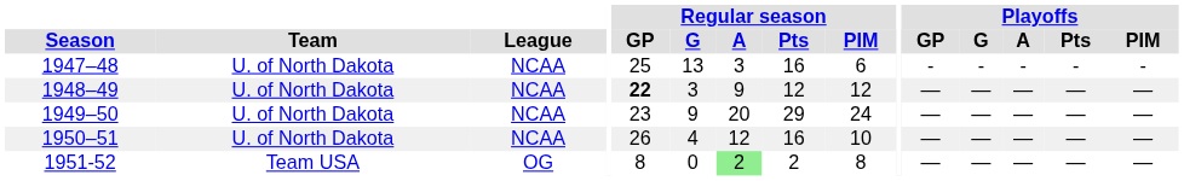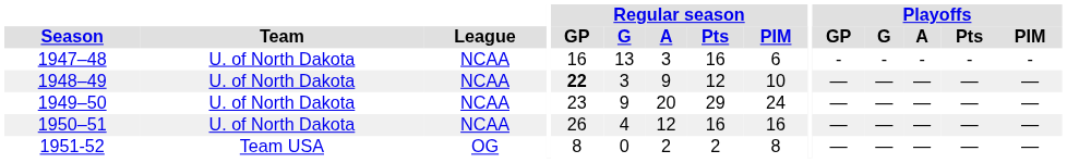 <table border="0" cellpadding="1" cellspacing="0" style="text-align:center; width:60em">
 <tr bgcolor="#e0e0e0">
 <th colspan="3" bgcolor="#ffffff"></th>
 <th rowspan="99" bgcolor="#ffffff"></th>
 <th colspan="5"><a href='#'>Regular season</a></th>
 <th rowspan="99" bgcolor="#ffffff"></th>
 <th colspan="5"><a href='#'>Playoffs</a></th>
 </tr>
 <tr bgcolor="#e0e0e0">
 <th><a href='#'>Season</a></th>
 <th>Team</th>
 <th>League</th>
 <th>GP</th>
 <th><a href='#'>G</a></th>
 <th><a href='#'>A</a></th>
 <th><a href='#'>Pts</a></th>
 <th><a href='#'>PIM</a></th>
 <th>GP</th>
 <th>G</th>
 <th>A</th>
 <th>Pts</th>
 <th>PIM</th>
 </tr>
 <tr>
 <td><a href='#'>1947–48</a></td>
 <td><a href='#'>U. of North Dakota</a></td>
 <td><a href='#'>NCAA</a></td>
-<td>25</td>
+<td>16</td>
 <td>13</td>
 <td>3</td>
 <td>16</td>
 <td>6</td>
 <td>-</td>
 <td>-</td>
 <td>-</td>
 <td>-</td>
 <td>-</td>
 </tr>
 <tr bgcolor="#f0f0f0">
 <td><a href='#'>1948–49</a></td>
 <td><a href='#'>U. of North Dakota</a></td>
 <td><a href='#'>NCAA</a></td>
 <td><strong>22</strong></td>
 <td>3</td>
 <td>9</td>
 <td>12</td>
-<td>12</td>
+<td>10</td>
 <td>—</td>
 <td>—</td>
 <td>—</td>
 <td>—</td>
 <td>—</td>
 </tr>
 <tr>
 <td><a href='#'>1949–50</a></td>
 <td><a href='#'>U. of North Dakota</a></td>
 <td><a href='#'>NCAA</a></td>
 <td>23</td>
 <td>9</td>
 <td>20</td>
 <td>29</td>
 <td>24</td>
 <td>—</td>
 <td>—</td>
 <td>—</td>
 <td>—</td>
 <td>—</td>
 </tr>
 <tr bgcolor="#f0f0f0">
 <td><a href='#'>1950–51</a></td>
 <td><a href='#'>U. of North Dakota</a></td>
 <td><a href='#'>NCAA</a></td>
 <td>26</td>
 <td>4</td>
 <td>12</td>
 <td>16</td>
-<td>10</td>
+<td>16</td>
 <td>—</td>
 <td>—</td>
 <td>—</td>
 <td>—</td>
 <td>—</td>
 </tr>
 <tr>
 <td><a href='#'>1951-52</a></td>
 <td><a href='#'>Team USA</a></td>
 <td><a href='#'>OG</a></td>
 <td>8</td>
 <td>0</td>
-<td style="background: lightgreen;">2</td>
+<td>2</td>
 <td>2</td>
 <td>8</td>
 <td>—</td>
 <td>—</td>
 <td>—</td>
 <td>—</td>
 <td>—</td>
 </tr>
 <tr bgcolor="#e0e0e0">
 </tr>
 <tr>
 </tr>
 </table>
